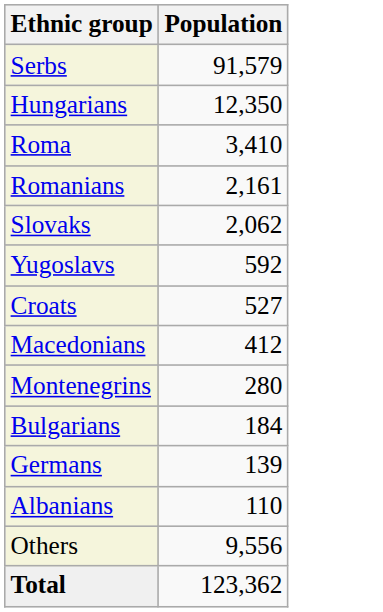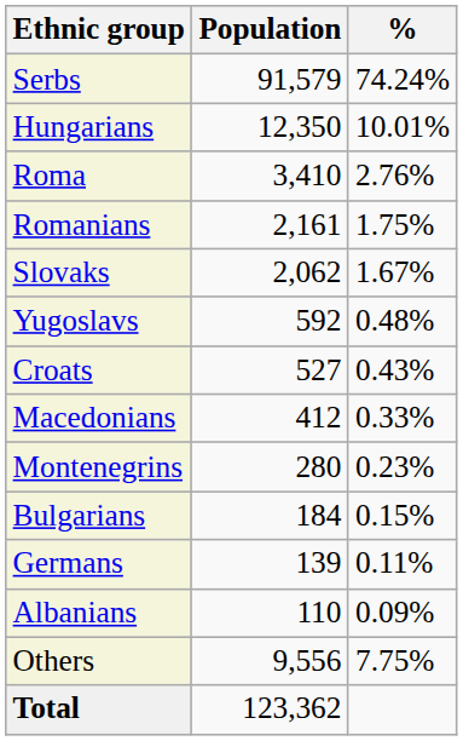 <table class="wikitable">
 <tr>
 <th>Ethnic group</th>
 <th>Population</th>
+<th>%</th>
 </tr>
 <tr>
 <td style="background:#F5F5DC;"><a href='#'>Serbs</a></td>
 <td align="right">91,579</td>
+<td>74.24%</td>
 </tr>
 <tr>
 <td style="background:#F5F5DC;"><a href='#'>Hungarians</a></td>
 <td align="right">12,350</td>
+<td>10.01%</td>
 </tr>
 <tr>
 <td style="background:#F5F5DC;"><a href='#'>Roma</a></td>
 <td align="right">3,410</td>
+<td>2.76%</td>
 </tr>
 <tr>
 <td style="background:#F5F5DC;"><a href='#'>Romanians</a></td>
 <td align="right">2,161</td>
+<td>1.75%</td>
 </tr>
 <tr>
 <td style="background:#F5F5DC;"><a href='#'>Slovaks</a></td>
 <td align="right">2,062</td>
+<td>1.67%</td>
 </tr>
 <tr>
 <td style="background:#F5F5DC;"><a href='#'>Yugoslavs</a></td>
 <td align="right">592</td>
+<td>0.48%</td>
 </tr>
 <tr>
 <td style="background:#F5F5DC;"><a href='#'>Croats</a></td>
 <td align="right">527</td>
+<td>0.43%</td>
 </tr>
 <tr>
 <td style="background:#F5F5DC;"><a href='#'>Macedonians</a></td>
 <td align="right">412</td>
+<td>0.33%</td>
 </tr>
 <tr>
 <td style="background:#F5F5DC;"><a href='#'>Montenegrins</a></td>
 <td align="right">280</td>
+<td>0.23%</td>
 </tr>
 <tr>
 <td style="background:#F5F5DC;"><a href='#'>Bulgarians</a></td>
 <td align="right">184</td>
+<td>0.15%</td>
 </tr>
 <tr>
 <td style="background:#F5F5DC;"><a href='#'>Germans</a></td>
 <td align="right">139</td>
+<td>0.11%</td>
 </tr>
 <tr>
 <td style="background:#F5F5DC;"><a href='#'>Albanians</a></td>
 <td align="right">110</td>
+<td>0.09%</td>
 </tr>
 <tr>
 <td style="background:#F5F5DC;">Others</td>
 <td align="right">9,556</td>
+<td>7.75%</td>
 </tr>
 <tr class="sortbottom">
 <td style="background:#F0F0F0;"><strong>Total</strong></td>
 <td align="right">123,362</td>
+<td></td>
 </tr>
 </table>
